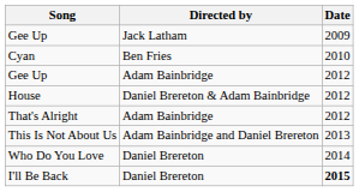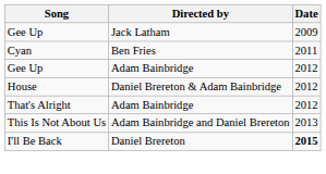 <table class="wikitable">
 <tr>
 <th>Song</th>
 <th>Directed by</th>
 <th>Date</th>
 </tr>
 <tr>
 <td>Gee Up</td>
 <td>Jack Latham</td>
 <td>2009</td>
 </tr>
 <tr>
 <td>Cyan</td>
 <td>Ben Fries</td>
-<td>2010</td>
+<td>2011</td>
 </tr>
 <tr>
 <td>Gee Up</td>
 <td>Adam Bainbridge</td>
 <td>2012</td>
 </tr>
 <tr>
 <td>House</td>
 <td>Daniel Brereton & Adam Bainbridge</td>
 <td>2012</td>
 </tr>
 <tr>
 <td>That's Alright</td>
 <td>Adam Bainbridge</td>
 <td>2012</td>
 </tr>
 <tr>
 <td>This Is Not About Us</td>
 <td>Adam Bainbridge and Daniel Brereton</td>
 <td>2013</td>
 </tr>
 <tr>
-<td>Who Do You Love</td>
-<td>Daniel Brereton</td>
-<td>2014</td>
-</tr>
-<tr>
 <td>I'll Be Back</td>
 <td>Daniel Brereton</td>
 <td><strong>2015</strong></td>
 </tr>
 </table>
